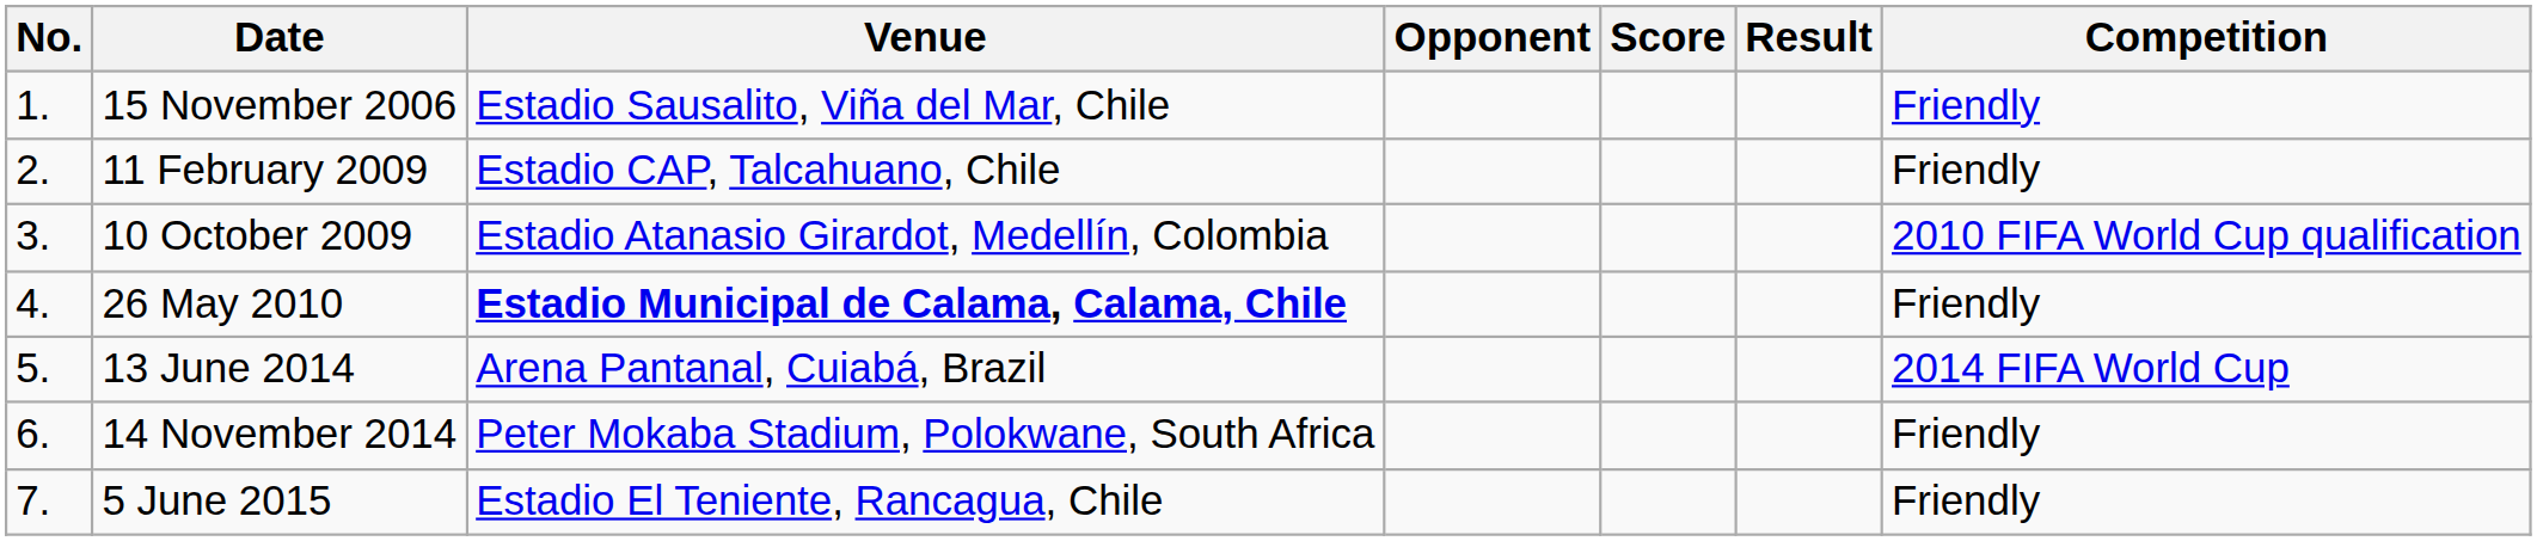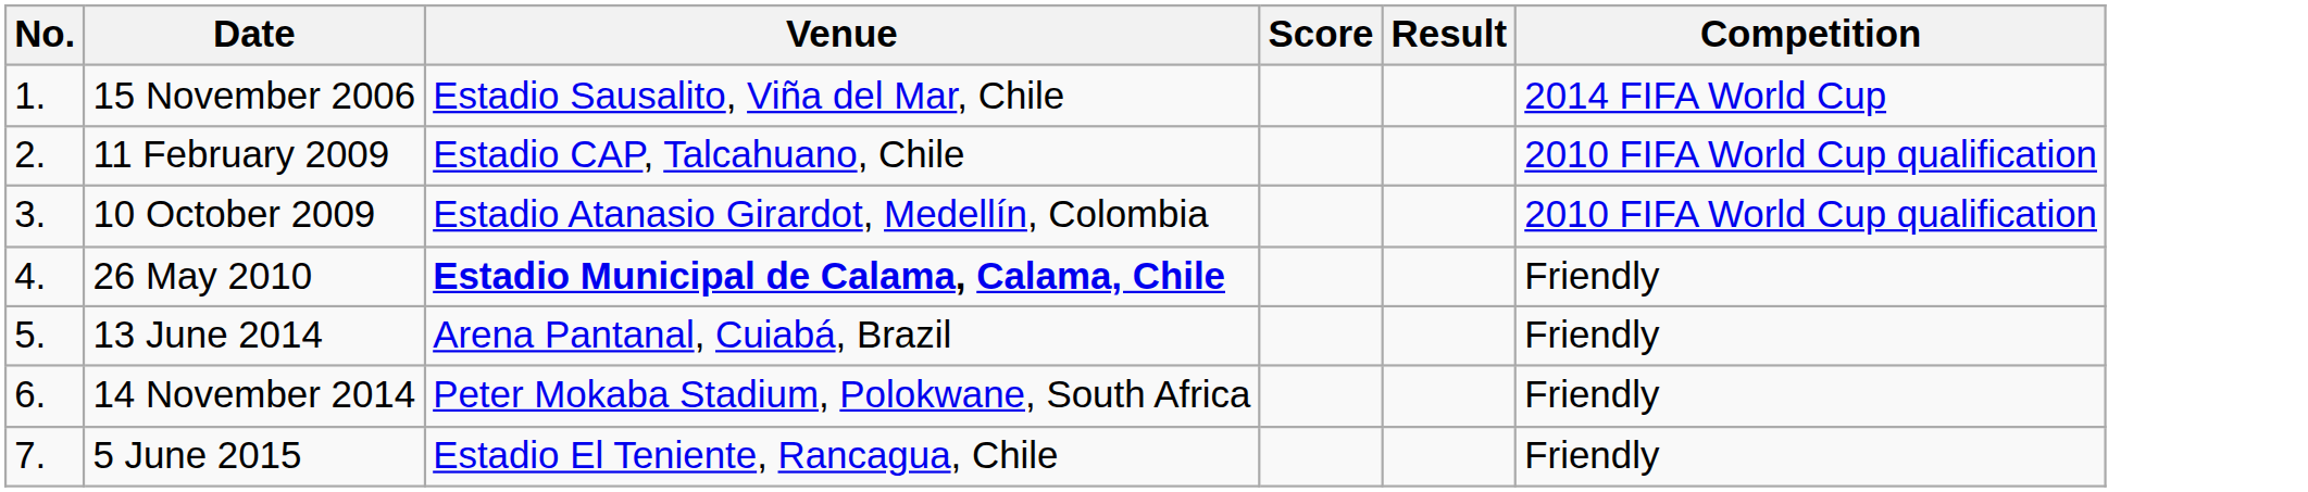 <table class=wikitable style="text-align: left;" align=center>
 <tr>
 <th>No.</th>
 <th>Date</th>
 <th>Venue</th>
-<th>Opponent</th>
 <th>Score</th>
 <th>Result</th>
 <th>Competition</th>
 </tr>
 <tr>
 <td>1.</td>
 <td>15 November 2006</td>
 <td><a href='#'>Estadio Sausalito</a>, <a href='#'>Viña del Mar</a>, Chile</td>
 <td></td>
 <td></td>
-<td></td>
-<td><a href='#'>Friendly</a></td>
+<td><a href='#'>2014 FIFA World Cup</a></td>
 </tr>
 <tr>
 <td>2.</td>
 <td>11 February 2009</td>
 <td><a href='#'>Estadio CAP</a>, <a href='#'>Talcahuano</a>, Chile</td>
 <td></td>
 <td></td>
-<td></td>
-<td>Friendly</td>
+<td><a href='#'>2010 FIFA World Cup qualification</a></td>
 </tr>
 <tr>
 <td>3.</td>
 <td>10 October 2009</td>
 <td><a href='#'>Estadio Atanasio Girardot</a>, <a href='#'>Medellín</a>, Colombia</td>
-<td></td>
 <td></td>
 <td></td>
 <td><a href='#'>2010 FIFA World Cup qualification</a></td>
 </tr>
 <tr>
 <td>4.</td>
 <td>26 May 2010</td>
 <td><strong><a href='#'>Estadio Municipal de Calama</a>, <a href='#'>Calama, Chile</a></strong></td>
 <td></td>
 <td></td>
-<td></td>
 <td>Friendly</td>
 </tr>
 <tr>
 <td>5.</td>
 <td>13 June 2014</td>
 <td><a href='#'>Arena Pantanal</a>, <a href='#'>Cuiabá</a>, Brazil</td>
 <td></td>
 <td></td>
-<td></td>
-<td><a href='#'>2014 FIFA World Cup</a></td>
+<td>Friendly</td>
 </tr>
 <tr>
 <td>6.</td>
 <td>14 November 2014</td>
 <td><a href='#'>Peter Mokaba Stadium</a>, <a href='#'>Polokwane</a>, South Africa</td>
-<td></td>
 <td></td>
 <td></td>
 <td>Friendly</td>
 </tr>
 <tr>
 <td>7.</td>
 <td>5 June 2015</td>
 <td><a href='#'>Estadio El Teniente</a>, <a href='#'>Rancagua</a>, Chile</td>
 <td></td>
 <td></td>
-<td></td>
 <td>Friendly</td>
 </tr>
 </table>
